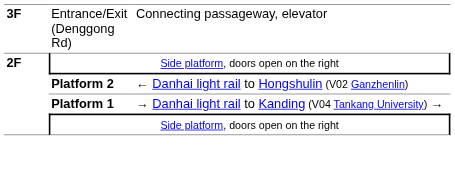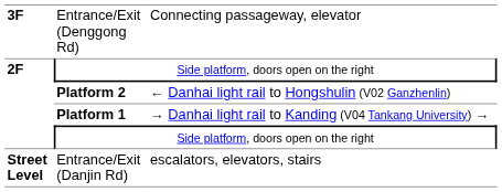 <table cellspacing=0 cellpadding=3>
 <tr>
 <td style="border-top:solid 1px gray;" valign=top><strong>3F</strong></td>
 <td style="border-top:solid 1px gray;" valign=top>Entrance/Exit<br>(Denggong Rd)</td>
 <td style="border-top:solid 1px gray;" valign=top>Connecting passageway, elevator</td>
 </tr>
 <tr>
 <td style="border-top:solid 1px gray;border-bottom:solid 1px gray;" width=50 rowspan=4 valign=top><strong>2F</strong></td>
 <td style="border-right:solid 2px black;border-left:solid 2px black;border-bottom:solid 2px black;border-top:solid 1px gray" colspan=2 align=center><small><a href='#'>Side platform</a>, doors open on the right</small></td>
 </tr>
 <tr>
 <td style="border-bottom:solid 1px gray;" width=100><strong>Platform 2</strong></td>
 <td style="border-bottom:solid 1px gray;" width=390>←  <a href='#'>Danhai light rail</a> to <a href='#'>Hongshulin</a><small> (V02 <a href='#'>Ganzhenlin</a>)</small></td>
 </tr>
 <tr>
 <td><strong>Platform 1</strong></td>
 <td><span>→</span>  <a href='#'>Danhai light rail</a> to <a href='#'>Kanding</a><small> (V04 <a href='#'>Tankang University</a>)</small> →</td>
 </tr>
 <tr>
 <td style="border-top:solid 2px black;border-right:solid 2px black;border-left:solid 2px black;border-bottom:solid 1px gray;" colspan=2 align=center><small><a href='#'>Side platform</a>, doors open on the right</small></td>
 </tr>
+<tr>
+<td style="border-bottom:solid 1px gray;" valign=top><strong>Street Level</strong></td>
+<td style="border-bottom:solid 1px gray;" valign=top>Entrance/Exit<br>(Danjin Rd)</td>
+<td style="border-bottom:solid 1px gray;" valign=top>escalators, elevators, stairs</td>
+</tr>
 </table>
